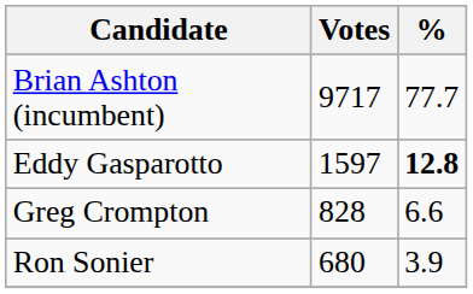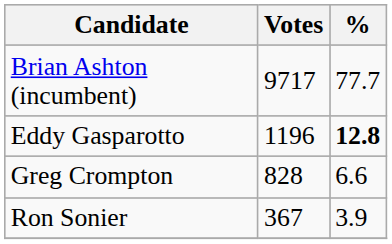 <table class="wikitable">
 <tr>
 <th bgcolor="#DDDDFF" width="150px">Candidate</th>
 <th bgcolor="#DDDDFF">Votes</th>
 <th bgcolor="#DDDDFF">%</th>
 </tr>
 <tr>
 <td><a href='#'>Brian Ashton</a> (incumbent)</td>
 <td>9717</td>
 <td>77.7</td>
 </tr>
 <tr>
 <td>Eddy Gasparotto</td>
-<td>1597</td>
+<td>1196</td>
 <td><strong>12.8</strong></td>
 </tr>
 <tr>
 <td>Greg Crompton</td>
 <td>828</td>
 <td>6.6</td>
 </tr>
 <tr>
 <td>Ron Sonier</td>
-<td>680</td>
+<td>367</td>
 <td>3.9</td>
 </tr>
 <tr>
 </tr>
 </table>
